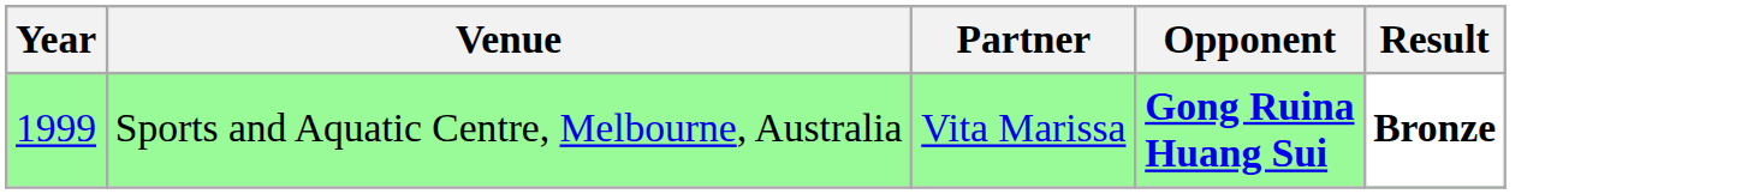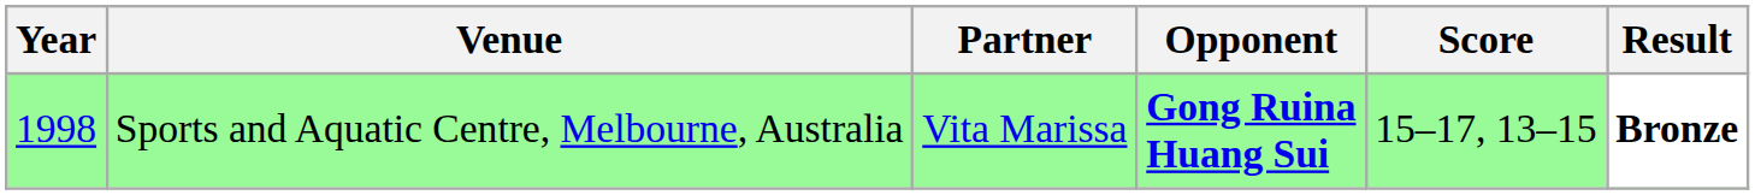 <table class="sortable wikitable" style="font-size: 90%;">
 <tr>
 <th>Year</th>
 <th>Venue</th>
 <th>Partner</th>
 <th>Opponent</th>
+<th>Score</th>
 <th>Result</th>
 </tr>
 <tr style="background:#98FB98">
-<td align="center"><a href='#'>1999</a></td>
+<td align="center"><a href='#'>1998</a></td>
 <td align="left">Sports and Aquatic Centre, <a href='#'>Melbourne</a>, Australia</td>
 <td align="left"> <a href='#'>Vita Marissa</a></td>
 <td align="left"><strong> <a href='#'>Gong Ruina</a><br> <a href='#'>Huang Sui</a></strong></td>
+<td align="left">15–17, 13–15</td>
 <td style="text-align:left; background:white"> <strong>Bronze</strong></td>
 </tr>
 </table>
